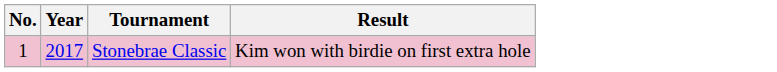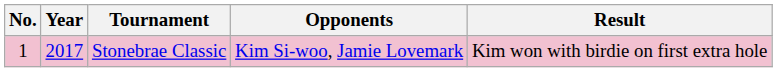 <table class="wikitable" style="font-size:95%;">
 <tr>
 <th>No.</th>
 <th>Year</th>
 <th>Tournament</th>
+<th>Opponents</th>
 <th>Result</th>
 </tr>
 <tr style="background:#F2C1D1;">
 <td align=center>1</td>
 <td><a href='#'>2017</a></td>
 <td><a href='#'>Stonebrae Classic</a></td>
+<td> <a href='#'>Kim Si-woo</a>,  <a href='#'>Jamie Lovemark</a></td>
 <td>Kim won with birdie on first extra hole</td>
 </tr>
 </table>
